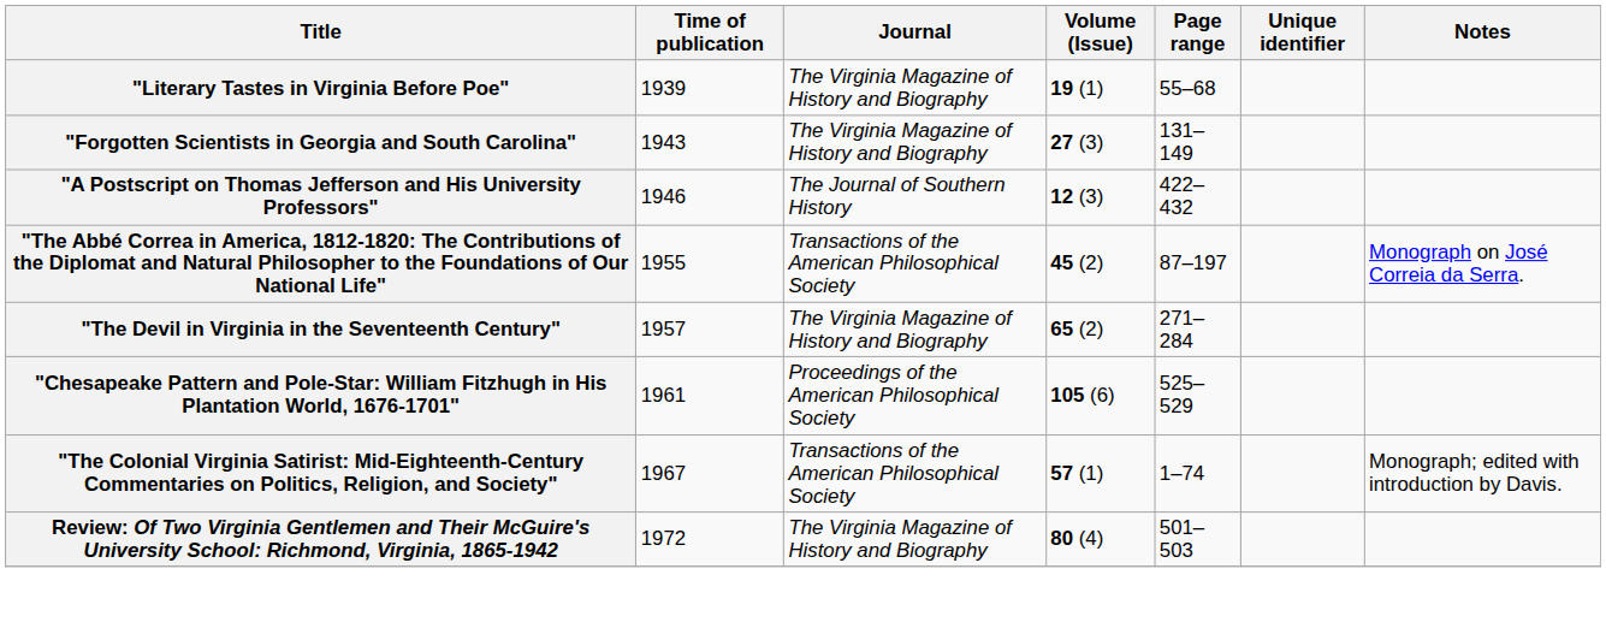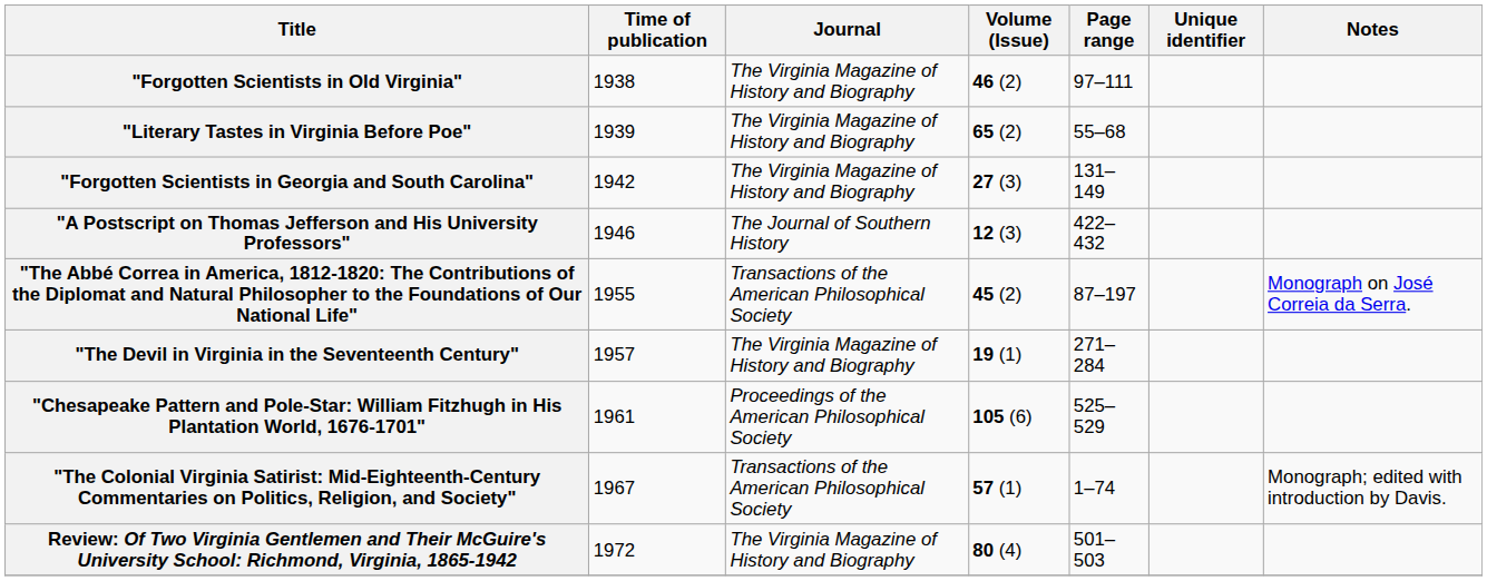 <table class="wikitable sortable plainrowheaders" style="margin-right: 0;">
 <tr>
 <th scope="col" class="unsortable">Title</th>
 <th scope="col">Time of publication</th>
 <th scope="col" class="unsortable">Journal</th>
 <th scope="col" class="unsortable">Volume (Issue)</th>
 <th scope="col" class="unsortable">Page range</th>
 <th scope="col" class="unsortable">Unique identifier</th>
 <th scope="col" class="unsortable">Notes</th>
 </tr>
 <tr>
+<th scope="row">"Forgotten Scientists in Old Virginia"</th>
+<td>1938</td>
+<td><em>The Virginia Magazine of History and Biography</em></td>
+<td><strong>46</strong> (2)</td>
+<td>97–111</td>
+<td></td>
+<td></td>
+</tr>
+<tr>
 <th scope="row">"Literary Tastes in Virginia Before Poe"</th>
 <td>1939</td>
 <td><em>The Virginia Magazine of History and Biography</em></td>
-<td><strong>19</strong> (1)</td>
+<td><strong>65</strong> (2)</td>
 <td>55–68</td>
 <td></td>
 <td></td>
 </tr>
 <tr>
 <th scope="row">"Forgotten Scientists in Georgia and South Carolina"</th>
-<td>1943</td>
+<td>1942</td>
 <td><em>The Virginia Magazine of History and Biography</em></td>
 <td><strong>27</strong> (3)</td>
 <td>131–149</td>
 <td></td>
 <td></td>
 </tr>
 <tr>
 <th scope="row">"A Postscript on Thomas Jefferson and His University Professors"</th>
 <td>1946</td>
 <td><em>The Journal of Southern History</em></td>
 <td><strong>12</strong> (3)</td>
 <td>422–432</td>
 <td></td>
 <td></td>
 </tr>
 <tr>
 <th scope="row">"The Abbé Correa in America, 1812-1820: The Contributions of the Diplomat and Natural Philosopher to the Foundations of Our National Life"</th>
 <td>1955</td>
 <td><em>Transactions of the American Philosophical Society</em></td>
 <td><strong>45</strong> (2)</td>
 <td>87–197</td>
 <td></td>
 <td><a href='#'>Monograph</a> on <a href='#'>José Correia da Serra</a>.</td>
 </tr>
 <tr>
 <th scope="row">"The Devil in Virginia in the Seventeenth Century"</th>
 <td>1957</td>
 <td><em>The Virginia Magazine of History and Biography</em></td>
-<td><strong>65</strong> (2)</td>
+<td><strong>19</strong> (1)</td>
 <td>271–284</td>
 <td></td>
 <td></td>
 </tr>
 <tr>
 <th scope="row">"Chesapeake Pattern and Pole-Star: William Fitzhugh in His Plantation World, 1676-1701"</th>
 <td>1961</td>
 <td><em>Proceedings of the American Philosophical Society</em></td>
 <td><strong>105</strong> (6)</td>
 <td>525–529</td>
 <td></td>
 <td></td>
 </tr>
 <tr>
 <th scope="row">"The Colonial Virginia Satirist: Mid-Eighteenth-Century Commentaries on Politics, Religion, and Society"</th>
 <td>1967</td>
 <td><em>Transactions of the American Philosophical Society</em></td>
 <td><strong>57</strong> (1)</td>
 <td>1–74</td>
 <td></td>
 <td>Monograph; edited with introduction by Davis.</td>
 </tr>
 <tr>
 <th scope="row">Review: <em>Of Two Virginia Gentlemen and Their McGuire's University School: Richmond, Virginia, 1865-1942</em></th>
 <td>1972</td>
 <td><em>The Virginia Magazine of History and Biography</em></td>
 <td><strong>80</strong> (4)</td>
 <td>501–503</td>
 <td></td>
 <td></td>
 </tr>
 <tr>
 </tr>
 </table>
